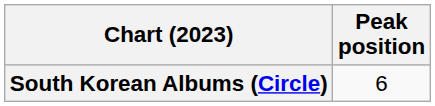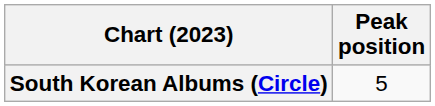 <table class="wikitable sortable plainrowheaders" style="text-align:center">
 <tr>
 <th scope="col">Chart (2023)</th>
 <th scope="col">Peak<br>position</th>
 </tr>
 <tr>
 <th scope="row">South Korean Albums (<a href='#'>Circle</a>)</th>
-<td>6</td>
+<td>5</td>
 </tr>
 </table>
